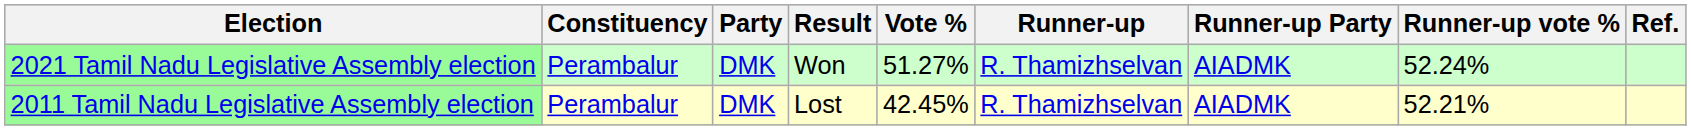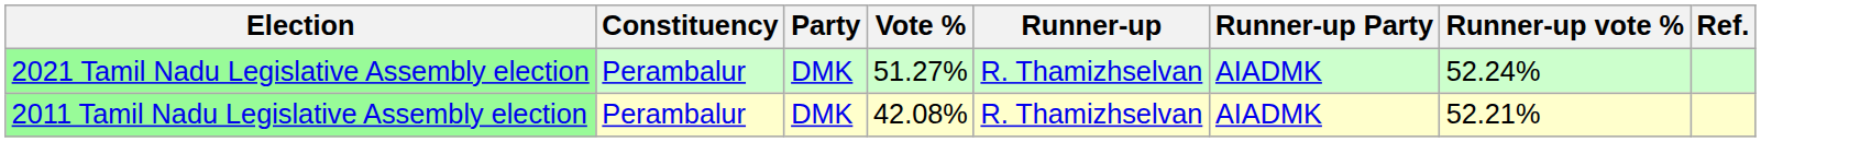 <table class="wikitable">
 <tr>
 <th>Election</th>
 <th>Constituency</th>
 <th>Party</th>
-<th>Result</th>
 <th>Vote %</th>
 <th>Runner-up</th>
 <th>Runner-up Party</th>
 <th>Runner-up vote %</th>
 <th>Ref.</th>
 </tr>
 <tr style="background:#cfc;">
 <td bgcolor=#98FB98><a href='#'>2021 Tamil Nadu Legislative Assembly election</a></td>
 <td><a href='#'>Perambalur</a></td>
 <td><a href='#'>DMK</a></td>
-<td>Won</td>
 <td>51.27%</td>
 <td><a href='#'>R. Thamizhselvan</a></td>
 <td><a href='#'>AIADMK</a></td>
 <td>52.24%</td>
 <td></td>
 </tr>
 <tr style="background:#ffc;">
 <td bgcolor=#98FB98><a href='#'>2011 Tamil Nadu Legislative Assembly election</a></td>
 <td><a href='#'>Perambalur</a></td>
 <td><a href='#'>DMK</a></td>
-<td>Lost</td>
-<td>42.45%</td>
+<td>42.08%</td>
 <td><a href='#'>R. Thamizhselvan</a></td>
 <td><a href='#'>AIADMK</a></td>
 <td>52.21%</td>
 <td></td>
 </tr>
 </table>
